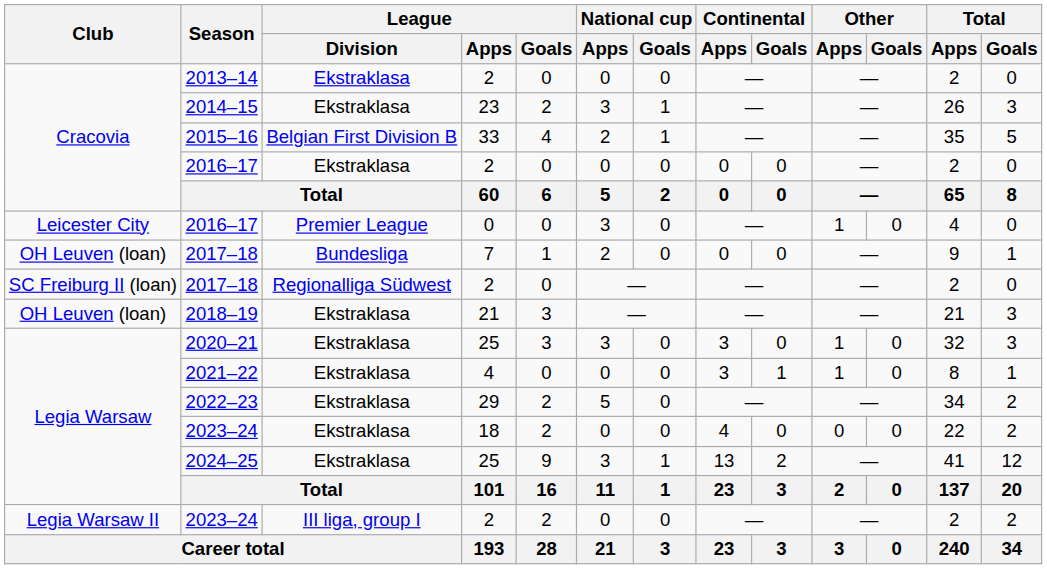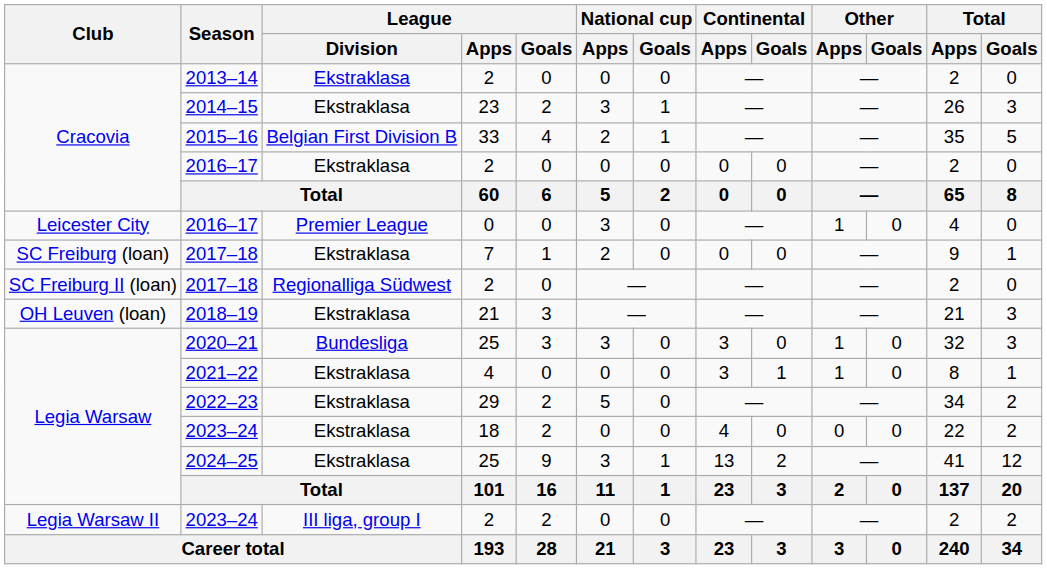 <table class="wikitable" style="text-align: center">
 <tr>
 <th rowspan="2">Club</th>
 <th rowspan="2">Season</th>
 <th colspan="3">League</th>
 <th colspan="2">National cup</th>
 <th colspan="2">Continental</th>
 <th colspan="2">Other</th>
 <th colspan="2">Total</th>
 </tr>
 <tr>
 <th>Division</th>
 <th>Apps</th>
 <th>Goals</th>
 <th>Apps</th>
 <th>Goals</th>
 <th>Apps</th>
 <th>Goals</th>
 <th>Apps</th>
 <th>Goals</th>
 <th>Apps</th>
 <th>Goals</th>
 </tr>
 <tr>
 <td rowspan="5"><a href='#'>Cracovia</a></td>
 <td><a href='#'>2013–14</a></td>
 <td><a href='#'>Ekstraklasa</a></td>
 <td>2</td>
 <td>0</td>
 <td>0</td>
 <td>0</td>
 <td colspan="2">—</td>
 <td colspan="2">—</td>
 <td>2</td>
 <td>0</td>
 </tr>
 <tr>
 <td><a href='#'>2014–15</a></td>
 <td>Ekstraklasa</td>
 <td>23</td>
 <td>2</td>
 <td>3</td>
 <td>1</td>
 <td colspan="2">—</td>
 <td colspan="2">—</td>
 <td>26</td>
 <td>3</td>
 </tr>
 <tr>
 <td><a href='#'>2015–16</a></td>
 <td><a href='#'>Belgian First Division B</a></td>
 <td>33</td>
 <td>4</td>
 <td>2</td>
 <td>1</td>
 <td colspan="2">—</td>
 <td colspan="2">—</td>
 <td>35</td>
 <td>5</td>
 </tr>
 <tr>
 <td><a href='#'>2016–17</a></td>
 <td>Ekstraklasa</td>
 <td>2</td>
 <td>0</td>
 <td>0</td>
 <td>0</td>
 <td>0</td>
 <td>0</td>
 <td colspan="2">—</td>
 <td>2</td>
 <td>0</td>
 </tr>
 <tr>
 <th colspan="2">Total</th>
 <th>60</th>
 <th>6</th>
 <th>5</th>
 <th>2</th>
 <th>0</th>
 <th>0</th>
 <th colspan="2">—</th>
 <th>65</th>
 <th>8</th>
 </tr>
 <tr>
 <td><a href='#'>Leicester City</a></td>
 <td><a href='#'>2016–17</a></td>
 <td><a href='#'>Premier League</a></td>
 <td>0</td>
 <td>0</td>
 <td>3</td>
 <td>0</td>
 <td colspan="2">—</td>
 <td>1</td>
 <td>0</td>
 <td>4</td>
 <td>0</td>
 </tr>
 <tr>
-<td><a href='#'>OH Leuven</a> (loan)</td>
+<td><a href='#'>SC Freiburg</a> (loan)</td>
 <td><a href='#'>2017–18</a></td>
-<td><a href='#'>Bundesliga</a></td>
+<td>Ekstraklasa</td>
 <td>7</td>
 <td>1</td>
 <td>2</td>
 <td>0</td>
 <td>0</td>
 <td>0</td>
 <td colspan="2">—</td>
 <td>9</td>
 <td>1</td>
 </tr>
 <tr>
 <td><a href='#'>SC Freiburg II</a> (loan)</td>
 <td><a href='#'>2017–18</a></td>
 <td><a href='#'>Regionalliga Südwest</a></td>
 <td>2</td>
 <td>0</td>
 <td colspan="2">—</td>
 <td colspan="2">—</td>
 <td colspan="2">—</td>
 <td>2</td>
 <td>0</td>
 </tr>
 <tr>
 <td><a href='#'>OH Leuven</a> (loan)</td>
 <td><a href='#'>2018–19</a></td>
 <td>Ekstraklasa</td>
 <td>21</td>
 <td>3</td>
 <td colspan="2">—</td>
 <td colspan="2">—</td>
 <td colspan="2">—</td>
 <td>21</td>
 <td>3</td>
 </tr>
 <tr>
 <td rowspan="6"><a href='#'>Legia Warsaw</a></td>
 <td><a href='#'>2020–21</a></td>
-<td>Ekstraklasa</td>
+<td><a href='#'>Bundesliga</a></td>
 <td>25</td>
 <td>3</td>
 <td>3</td>
 <td>0</td>
 <td>3</td>
 <td>0</td>
 <td>1</td>
 <td>0</td>
 <td>32</td>
 <td>3</td>
 </tr>
 <tr>
 <td><a href='#'>2021–22</a></td>
 <td>Ekstraklasa</td>
 <td>4</td>
 <td>0</td>
 <td>0</td>
 <td>0</td>
 <td>3</td>
 <td>1</td>
 <td>1</td>
 <td>0</td>
 <td>8</td>
 <td>1</td>
 </tr>
 <tr>
 <td><a href='#'>2022–23</a></td>
 <td>Ekstraklasa</td>
 <td>29</td>
 <td>2</td>
 <td>5</td>
 <td>0</td>
 <td colspan="2">—</td>
 <td colspan="2">—</td>
 <td>34</td>
 <td>2</td>
 </tr>
 <tr>
 <td><a href='#'>2023–24</a></td>
 <td>Ekstraklasa</td>
 <td>18</td>
 <td>2</td>
 <td>0</td>
 <td>0</td>
 <td>4</td>
 <td>0</td>
 <td>0</td>
 <td>0</td>
 <td>22</td>
 <td>2</td>
 </tr>
 <tr>
 <td><a href='#'>2024–25</a></td>
 <td>Ekstraklasa</td>
 <td>25</td>
 <td>9</td>
 <td>3</td>
 <td>1</td>
 <td>13</td>
 <td>2</td>
 <td colspan="2">—</td>
 <td>41</td>
 <td>12</td>
 </tr>
 <tr>
 <th colspan="2">Total</th>
 <th>101</th>
 <th>16</th>
 <th>11</th>
 <th>1</th>
 <th>23</th>
 <th>3</th>
 <th>2</th>
 <th>0</th>
 <th>137</th>
 <th>20</th>
 </tr>
 <tr>
 <td><a href='#'>Legia Warsaw II</a></td>
 <td><a href='#'>2023–24</a></td>
 <td><a href='#'>III liga, group I</a></td>
 <td>2</td>
 <td>2</td>
 <td>0</td>
 <td>0</td>
 <td colspan="2">—</td>
 <td colspan="2">—</td>
 <td>2</td>
 <td>2</td>
 </tr>
 <tr>
 <th colspan="3">Career total</th>
 <th>193</th>
 <th>28</th>
 <th>21</th>
 <th>3</th>
 <th>23</th>
 <th>3</th>
 <th>3</th>
 <th>0</th>
 <th>240</th>
 <th>34</th>
 </tr>
 </table>
